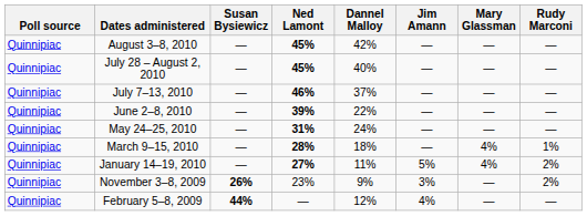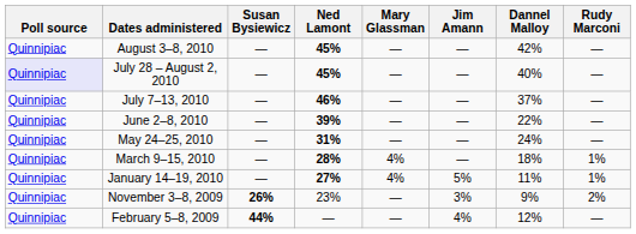 <table class="wikitable"  style="text-align:center; text-align:center;">
 <tr valign=bottom>
 <th style="width:120px;">Poll source</th>
 <th style="width:155px;">Dates administered</th>
 <th style="width:80px;">Susan<br>Bysiewicz</th>
 <th style="width:80px;">Ned<br>Lamont</th>
+<th style="width:80px;">Mary<br>Glassman</th>
+<th style="width:80px;">Jim<br>Amann</th>
 <th style="width:80px;">Dannel<br>Malloy</th>
-<th style="width:80px;">Jim<br>Amann</th>
-<th style="width:80px;">Mary<br>Glassman</th>
 <th style="width:80px;">Rudy<br>Marconi</th>
 </tr>
 <tr>
 <td align=left><a href='#'>Quinnipiac</a></td>
 <td>August 3–8, 2010</td>
 <td>—</td>
 <td><strong>45%</strong></td>
-<td>42%</td>
 <td>—</td>
 <td>—</td>
+<td>42%</td>
 <td>—</td>
 </tr>
 <tr>
-<td align=left><a href='#'>Quinnipiac</a></td>
+<td align=left style="background: lavender;"><a href='#'>Quinnipiac</a></td>
 <td>July 28 – August 2, 2010</td>
 <td>—</td>
 <td><strong>45%</strong></td>
-<td>40%</td>
 <td>—</td>
 <td>—</td>
+<td>40%</td>
 <td>—</td>
 </tr>
 <tr>
 <td align=left><a href='#'>Quinnipiac</a></td>
 <td>July 7–13, 2010</td>
 <td>—</td>
 <td><strong>46%</strong></td>
-<td>37%</td>
 <td>—</td>
 <td>—</td>
+<td>37%</td>
 <td>—</td>
 </tr>
 <tr>
 <td align=left><a href='#'>Quinnipiac</a></td>
 <td>June 2–8, 2010</td>
 <td>—</td>
 <td><strong>39%</strong></td>
-<td>22%</td>
 <td>—</td>
 <td>—</td>
+<td>22%</td>
 <td>—</td>
 </tr>
 <tr>
 <td align=left><a href='#'>Quinnipiac</a></td>
 <td>May 24–25, 2010</td>
 <td>—</td>
 <td><strong>31%</strong></td>
-<td>24%</td>
 <td>—</td>
 <td>—</td>
+<td>24%</td>
 <td>—</td>
 </tr>
 <tr>
 <td align=left><a href='#'>Quinnipiac</a></td>
 <td>March 9–15, 2010</td>
 <td>—</td>
 <td><strong>28%</strong></td>
+<td>4%</td>
+<td>—</td>
 <td>18%</td>
-<td>—</td>
-<td>4%</td>
 <td>1%</td>
 </tr>
 <tr>
 <td align=left><a href='#'>Quinnipiac</a></td>
 <td>January 14–19, 2010</td>
 <td>—</td>
 <td><strong>27%</strong></td>
+<td>4%</td>
+<td>5%</td>
 <td>11%</td>
-<td>5%</td>
-<td>4%</td>
-<td>2%</td>
+<td>1%</td>
 </tr>
 <tr>
 <td align=left><a href='#'>Quinnipiac</a></td>
 <td>November 3–8, 2009</td>
 <td><strong>26%</strong></td>
 <td>23%</td>
+<td>—</td>
+<td>3%</td>
 <td>9%</td>
-<td>3%</td>
-<td>—</td>
 <td>2%</td>
 </tr>
 <tr>
 <td align=left><a href='#'>Quinnipiac</a></td>
 <td>February 5–8, 2009</td>
 <td><strong>44%</strong></td>
 <td>—</td>
+<td>—</td>
+<td>4%</td>
 <td>12%</td>
-<td>4%</td>
-<td>—</td>
 <td>—</td>
 </tr>
 </table>
